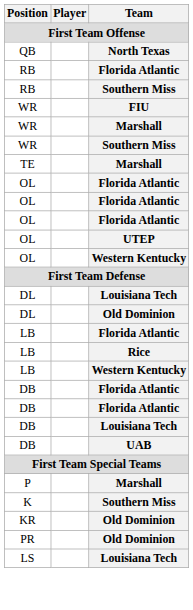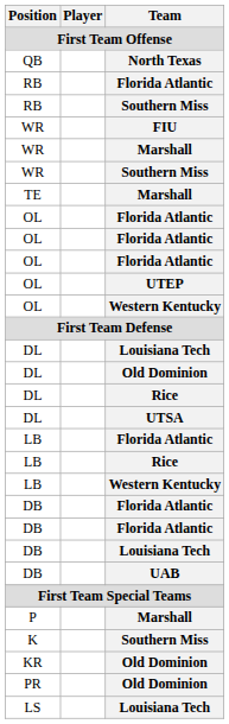 <table class="wikitable sortable">
 <tr>
 <th>Position</th>
 <th>Player</th>
 <th>Team</th>
 </tr>
 <tr>
 <td colspan="3" style="text-align:center; background:#ddd;"><strong>First Team Offense</strong></td>
 </tr>
 <tr style="text-align:center;">
 <td style="background:white">QB</td>
 <td style="background:white"></td>
 <th style=>North Texas</th>
 </tr>
 <tr style="text-align:center;">
 <td style="background:white">RB</td>
 <td style="background:white"></td>
 <th style=>Florida Atlantic</th>
 </tr>
 <tr style="text-align:center;">
 <td style="background:white">RB</td>
 <td style="background:white"></td>
 <th style=>Southern Miss</th>
 </tr>
 <tr style="text-align:center;">
 <td style="background:white">WR</td>
 <td style="background:white"></td>
 <th style=>FIU</th>
 </tr>
 <tr style="text-align:center;">
 <td style="background:white">WR</td>
 <td style="background:white"></td>
 <th style=>Marshall</th>
 </tr>
 <tr style="text-align:center;">
 <td style="background:white">WR</td>
 <td style="background:white"></td>
 <th style=>Southern Miss</th>
 </tr>
 <tr style="text-align:center;">
 <td style="background:white">TE</td>
 <td style="background:white"></td>
 <th style=>Marshall</th>
 </tr>
 <tr style="text-align:center;">
 <td style="background:white">OL</td>
 <td style="background:white"></td>
 <th style=>Florida Atlantic</th>
 </tr>
 <tr style="text-align:center;">
 <td style="background:white">OL</td>
 <td style="background:white"></td>
 <th style=>Florida Atlantic</th>
 </tr>
 <tr style="text-align:center;">
 <td style="background:white">OL</td>
 <td style="background:white"></td>
 <th style=>Florida Atlantic</th>
 </tr>
 <tr style="text-align:center;">
 <td style="background:white">OL</td>
 <td style="background:white"></td>
 <th style=>UTEP</th>
 </tr>
 <tr style="text-align:center;">
 <td style="background:white">OL</td>
 <td style="background:white"></td>
 <th style=>Western Kentucky</th>
 </tr>
 <tr>
 <td colspan="3" style="text-align:center; background:#ddd;"><strong>First Team Defense</strong></td>
 </tr>
 <tr style="text-align:center;">
 <td style="background:white">DL</td>
 <td style="background:white"></td>
 <th style=>Louisiana Tech</th>
 </tr>
 <tr style="text-align:center;">
 <td style="background:white">DL</td>
 <td style="background:white"></td>
 <th style=>Old Dominion</th>
 </tr>
 <tr style="text-align:center;">
+<td style="background:white">DL</td>
+<td style="background:white"></td>
+<th style=>Rice</th>
+</tr>
+<tr style="text-align:center;">
+<td style="background:white">DL</td>
+<td style="background:white"></td>
+<th style=>UTSA</th>
+</tr>
+<tr style="text-align:center;">
 <td style="background:white">LB</td>
 <td style="background:white"></td>
 <th style=>Florida Atlantic</th>
 </tr>
 <tr style="text-align:center;">
 <td style="background:white">LB</td>
 <td style="background:white"></td>
 <th style=>Rice</th>
 </tr>
 <tr style="text-align:center;">
 <td style="background:white">LB</td>
 <td style="background:white"></td>
 <th style=>Western Kentucky</th>
 </tr>
 <tr style="text-align:center;">
 <td style="background:white">DB</td>
 <td style="background:white"></td>
 <th style=>Florida Atlantic</th>
 </tr>
 <tr style="text-align:center;">
 <td style="background:white">DB</td>
 <td style="background:white"></td>
 <th style=>Florida Atlantic</th>
 </tr>
 <tr style="text-align:center;">
 <td style="background:white">DB</td>
 <td style="background:white"></td>
 <th style=>Louisiana Tech</th>
 </tr>
 <tr style="text-align:center;">
 <td style="background:white">DB</td>
 <td style="background:white"></td>
 <th style=>UAB</th>
 </tr>
 <tr>
 <td colspan="3" style="text-align:center; background:#ddd;"><strong>First Team Special Teams</strong></td>
 </tr>
 <tr style="text-align:center;">
 <td style="background:white">P</td>
 <td style="background:white"></td>
 <th style=>Marshall</th>
 </tr>
 <tr style="text-align:center;">
 <td style="background:white">K</td>
 <td style="background:white"></td>
 <th style=>Southern Miss</th>
 </tr>
 <tr style="text-align:center;">
 <td style="background:white">KR</td>
 <td style="background:white"></td>
 <th style=>Old Dominion</th>
 </tr>
 <tr style="text-align:center;">
 <td style="background:white">PR</td>
 <td style="background:white"></td>
 <th style=>Old Dominion</th>
 </tr>
 <tr style="text-align:center;">
 <td style="background:white">LS</td>
 <td style="background:white"></td>
 <th style=>Louisiana Tech</th>
 </tr>
 </table>
